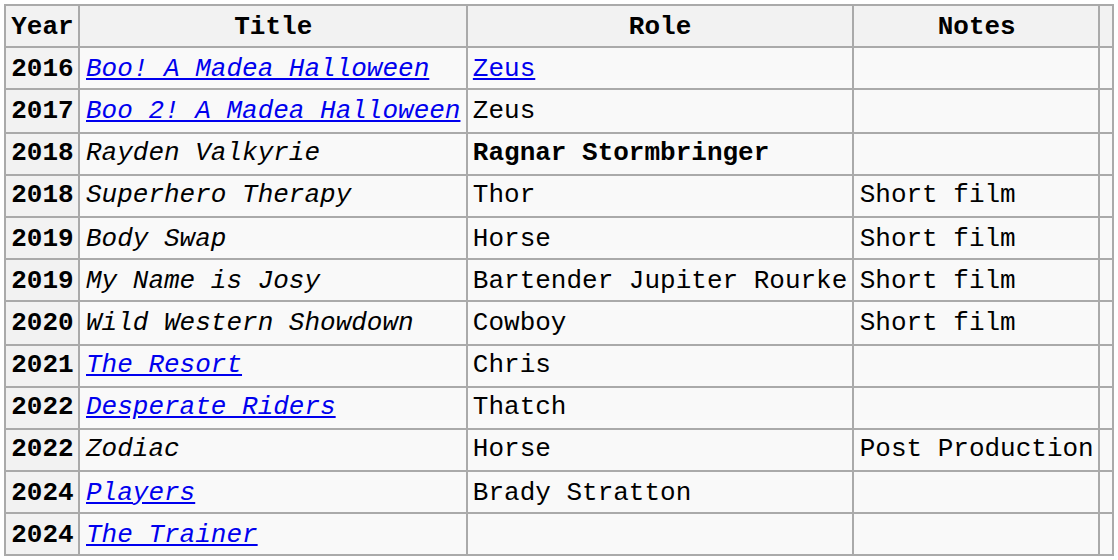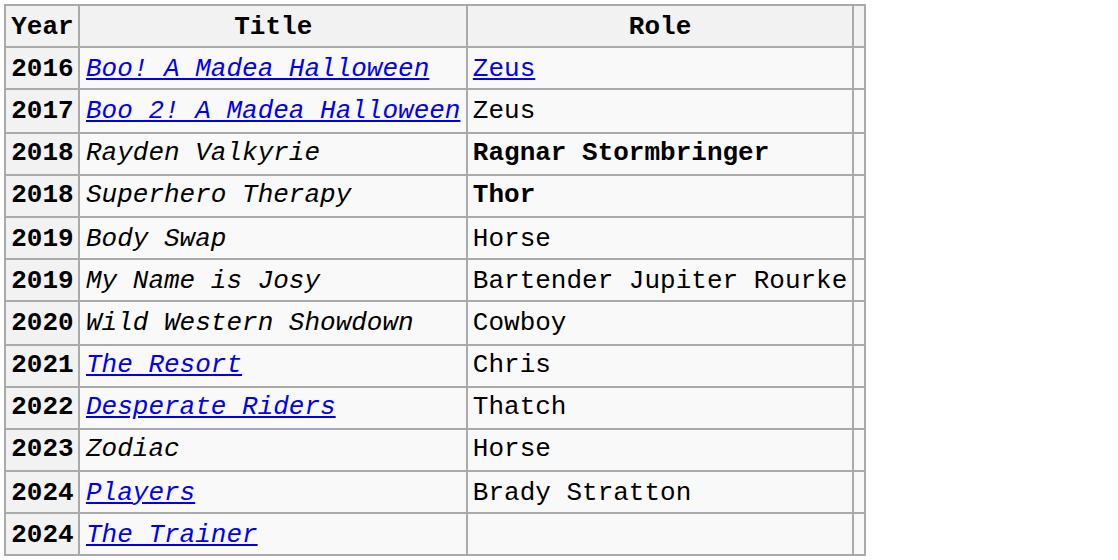 <table class="wikitable sortable plainrowheaders">
 <tr>
 <th scope="col">Year</th>
 <th scope="col">Title</th>
 <th scope="col">Role</th>
-<th scope="col" class="unsortable">Notes</th>
 <th scope="col" class="unsortable"></th>
 </tr>
 <tr>
 <th scope="row">2016</th>
 <td><em><a href='#'>Boo! A Madea Halloween</a></em></td>
 <td><a href='#'>Zeus</a></td>
 <td></td>
-<td></td>
 </tr>
 <tr>
 <th scope="row">2017</th>
 <td><em><a href='#'>Boo 2! A Madea Halloween</a></em></td>
 <td>Zeus</td>
-<td></td>
 <td></td>
 </tr>
 <tr>
 <th scope="row">2018</th>
 <td><em>Rayden Valkyrie</em></td>
 <td><strong>Ragnar Stormbringer</strong></td>
 <td></td>
-<td></td>
 </tr>
 <tr>
 <th scope="row">2018</th>
 <td><em>Superhero Therapy</em></td>
-<td>Thor</td>
-<td>Short film</td>
+<td><strong>Thor</strong></td>
 <td></td>
 </tr>
 <tr>
 <th scope="row">2019</th>
 <td><em>Body Swap</em></td>
 <td>Horse</td>
-<td>Short film</td>
 <td></td>
 </tr>
 <tr>
 <th scope="row">2019</th>
 <td><em>My Name is Josy</em></td>
 <td>Bartender Jupiter Rourke</td>
-<td>Short film</td>
 <td></td>
 </tr>
 <tr>
 <th scope="row">2020</th>
 <td><em>Wild Western Showdown</em></td>
 <td>Cowboy</td>
-<td>Short film</td>
 <td></td>
 </tr>
 <tr>
 <th scope="row">2021</th>
 <td><em><a href='#'>The Resort</a></em></td>
 <td>Chris</td>
 <td></td>
-<td></td>
 </tr>
 <tr>
 <th scope="row">2022</th>
 <td><em><a href='#'>Desperate Riders</a></em></td>
 <td>Thatch</td>
 <td></td>
-<td></td>
 </tr>
 <tr>
-<th scope="row">2022</th>
+<th scope="row">2023</th>
 <td><em>Zodiac</em></td>
 <td>Horse</td>
-<td>Post Production</td>
 <td></td>
 </tr>
 <tr>
 <th scope="row">2024</th>
 <td><em><a href='#'>Players</a></em></td>
 <td>Brady Stratton</td>
 <td></td>
-<td></td>
 </tr>
 <tr>
 <th scope="row">2024</th>
 <td><em><a href='#'>The Trainer</a></em></td>
 <td></td>
 <td></td>
-<td></td>
 </tr>
 </table>
